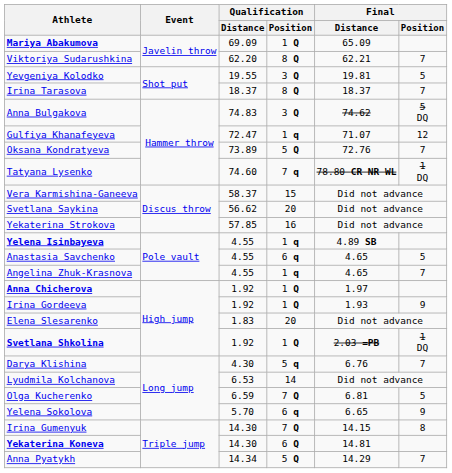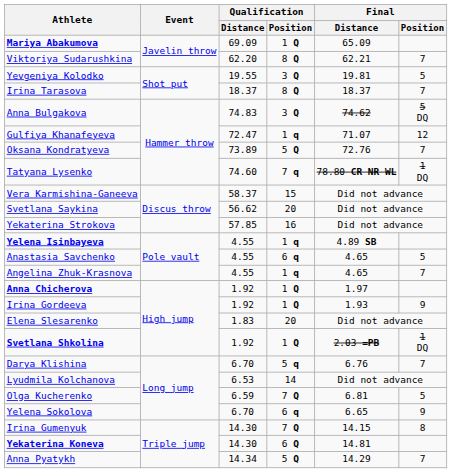 <table class=wikitable style="font-size:90%">
 <tr>
 <th rowspan="2">Athlete</th>
 <th rowspan="2">Event</th>
 <th colspan="2">Qualification</th>
 <th colspan="2">Final</th>
 </tr>
 <tr style="font-size:95%">
 <th>Distance</th>
 <th>Position</th>
 <th>Distance</th>
 <th>Position</th>
 </tr>
 <tr align=center>
 <td align=left><strong><a href='#'>Mariya Abakumova</a></strong></td>
 <td align=left rowspan=2><a href='#'>Javelin throw</a></td>
 <td>69.09</td>
 <td>1 <strong>Q</strong></td>
 <td>65.09</td>
 <td></td>
 </tr>
 <tr align=center>
 <td align=left><a href='#'>Viktoriya Sudarushkina</a></td>
 <td>62.20</td>
 <td>8 <strong>Q</strong></td>
 <td>62.21</td>
 <td>7</td>
 </tr>
 <tr align=center>
 <td align=left><a href='#'>Yevgeniya Kolodko</a></td>
 <td align=left rowspan=2><a href='#'>Shot put</a></td>
 <td>19.55</td>
 <td>3 <strong>Q</strong></td>
 <td>19.81</td>
 <td>5</td>
 </tr>
 <tr align=center>
 <td align=left><a href='#'>Irina Tarasova</a></td>
 <td>18.37</td>
 <td>8 <strong>Q</strong></td>
 <td>18.37</td>
 <td>7</td>
 </tr>
 <tr align=center>
 <td align=left><a href='#'>Anna Bulgakova</a></td>
 <td align=lef rowspan=4><a href='#'>Hammer throw</a></td>
 <td>74.83</td>
 <td>3 <strong>Q</strong></td>
 <td><s>74.62</s></td>
 <td><s>5</s><br>DQ</td>
 </tr>
 <tr align=center>
 <td align=left><a href='#'>Gulfiya Khanafeyeva</a></td>
 <td>72.47</td>
 <td>1 <strong>q</strong></td>
 <td>71.07</td>
 <td>12</td>
 </tr>
 <tr align=center>
 <td align=left><a href='#'>Oksana Kondratyeva</a></td>
 <td>73.89</td>
 <td>5 <strong>Q</strong></td>
 <td>72.76</td>
 <td>7</td>
 </tr>
 <tr align=center>
 <td align=left><a href='#'>Tatyana Lysenko</a></td>
 <td>74.60</td>
 <td>7 <strong>q</strong></td>
 <td><s>78.80 <strong>CR NR WL</strong></s></td>
 <td><s>1</s><br>DQ</td>
 </tr>
 <tr align=center>
 <td align=left><a href='#'>Vera Karmishina-Ganeeva</a></td>
 <td align=left rowspan=3><a href='#'>Discus throw</a></td>
 <td>58.37</td>
 <td>15</td>
 <td colspan=2>Did not advance</td>
 </tr>
 <tr align=center>
 <td align=left><a href='#'>Svetlana Saykina</a></td>
 <td>56.62</td>
 <td>20</td>
 <td colspan=2>Did not advance</td>
 </tr>
 <tr align=center>
 <td align=left><a href='#'>Yekaterina Strokova</a></td>
 <td>57.85</td>
 <td>16</td>
 <td colspan=2>Did not advance</td>
 </tr>
 <tr align=center>
 <td align=left><strong><a href='#'>Yelena Isinbayeva</a></strong></td>
 <td align=left rowspan=3><a href='#'>Pole vault</a></td>
 <td>4.55</td>
 <td>1 <strong>q</strong></td>
 <td>4.89 <strong>SB</strong></td>
 <td></td>
 </tr>
 <tr align=center>
 <td align=left><a href='#'>Anastasia Savchenko</a></td>
 <td>4.55</td>
 <td>6 <strong>q</strong></td>
 <td>4.65</td>
 <td>5</td>
 </tr>
 <tr align=center>
 <td align=left><a href='#'>Angelina Zhuk-Krasnova</a></td>
 <td>4.55</td>
 <td>1 <strong>q</strong></td>
 <td>4.65</td>
 <td>7</td>
 </tr>
 <tr align=center>
 <td align=left><strong><a href='#'>Anna Chicherova</a></strong></td>
 <td align=left rowspan=4><a href='#'>High jump</a></td>
 <td>1.92</td>
 <td>1 <strong>Q</strong></td>
 <td>1.97</td>
 <td></td>
 </tr>
 <tr align=center>
 <td align=left><a href='#'>Irina Gordeeva</a></td>
 <td>1.92</td>
 <td>1 <strong>Q</strong></td>
 <td>1.93</td>
 <td>9</td>
 </tr>
 <tr align=center>
 <td align=left><a href='#'>Elena Slesarenko</a></td>
 <td>1.83</td>
 <td>20</td>
 <td colspan=2>Did not advance</td>
 </tr>
 <tr align=center>
 <td align=left><strong><a href='#'>Svetlana Shkolina</a></strong></td>
 <td>1.92</td>
 <td>1 <strong>Q</strong></td>
 <td><s>2.03 <strong>=PB</strong></s></td>
 <td><s>1</s><br>DQ</td>
 </tr>
 <tr align=center>
 <td align=left><a href='#'>Darya Klishina</a></td>
 <td align=left rowspan=4><a href='#'>Long jump</a></td>
-<td>4.30</td>
+<td>6.70</td>
 <td>5 <strong>q</strong></td>
 <td>6.76</td>
 <td>7</td>
 </tr>
 <tr align=center>
 <td align=left><a href='#'>Lyudmila Kolchanova</a></td>
 <td>6.53</td>
 <td>14</td>
 <td colspan=2>Did not advance</td>
 </tr>
 <tr align=center>
 <td align=left><a href='#'>Olga Kucherenko</a></td>
 <td>6.59</td>
 <td>7 <strong>Q</strong></td>
 <td>6.81</td>
 <td>5</td>
 </tr>
 <tr align=center>
 <td align=left><a href='#'>Yelena Sokolova</a></td>
-<td>5.70</td>
+<td>6.70</td>
 <td>6 <strong>q</strong></td>
 <td>6.65</td>
 <td>9</td>
 </tr>
 <tr align=center>
 <td align=left><a href='#'>Irina Gumenyuk</a></td>
 <td align=left rowspan=3><a href='#'>Triple jump</a></td>
 <td>14.30</td>
 <td>7 <strong>Q</strong></td>
 <td>14.15</td>
 <td>8</td>
 </tr>
 <tr align=center>
 <td align=left><strong><a href='#'>Yekaterina Koneva</a></strong></td>
 <td>14.30</td>
 <td>6 <strong>Q</strong></td>
 <td>14.81</td>
 <td></td>
 </tr>
 <tr align=center>
 <td align=left><a href='#'>Anna Pyatykh</a></td>
 <td>14.34</td>
 <td>5 <strong>Q</strong></td>
 <td>14.29</td>
 <td>7</td>
 </tr>
 </table>
